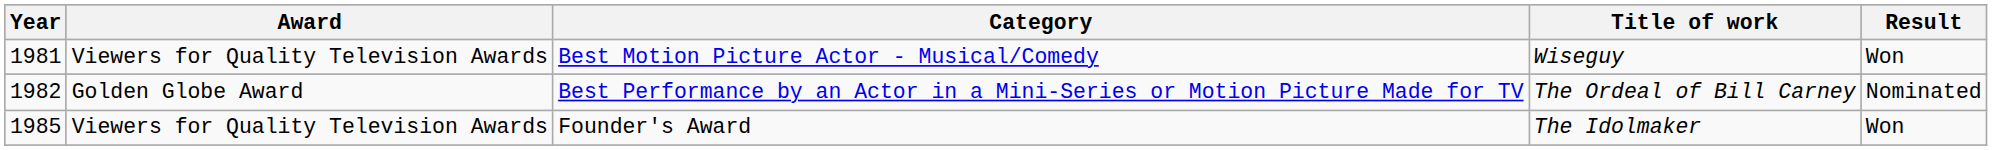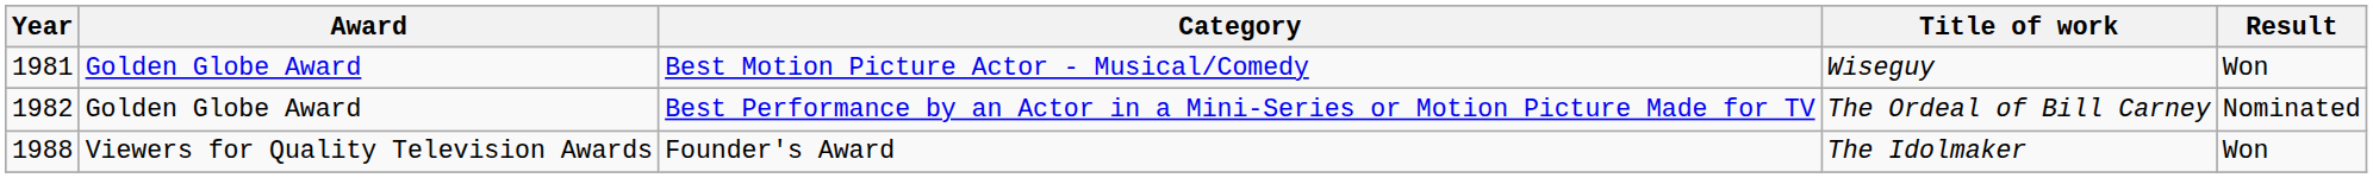 <table class="wikitable sortable">
 <tr>
 <th>Year</th>
 <th>Award</th>
 <th>Category</th>
 <th>Title of work</th>
 <th>Result</th>
 </tr>
 <tr>
 <td>1981</td>
-<td>Viewers for Quality Television Awards</td>
+<td><a href='#'>Golden Globe Award</a></td>
 <td><a href='#'>Best Motion Picture Actor - Musical/Comedy</a></td>
 <td><em>Wiseguy</em></td>
 <td>Won</td>
 </tr>
 <tr>
 <td>1982</td>
 <td>Golden Globe Award</td>
 <td><a href='#'>Best Performance by an Actor in a Mini-Series or Motion Picture Made for TV</a></td>
 <td><em>The Ordeal of Bill Carney</em></td>
 <td>Nominated</td>
 </tr>
 <tr>
-<td>1985</td>
+<td>1988</td>
 <td>Viewers for Quality Television Awards</td>
 <td>Founder's Award</td>
 <td><em>The Idolmaker</em></td>
 <td>Won</td>
 </tr>
 </table>
